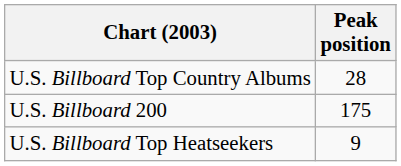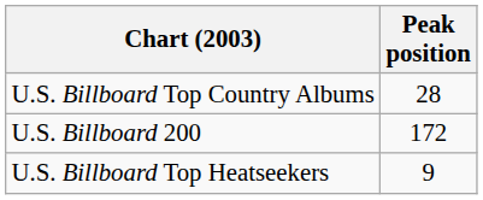 <table class="wikitable">
 <tr>
 <th>Chart (2003)</th>
 <th>Peak<br>position</th>
 </tr>
 <tr>
 <td>U.S. <em>Billboard</em> Top Country Albums</td>
 <td align="center">28</td>
 </tr>
 <tr>
 <td>U.S. <em>Billboard</em> 200</td>
-<td align="center">175</td>
+<td align="center">172</td>
 </tr>
 <tr>
 <td>U.S. <em>Billboard</em> Top Heatseekers</td>
 <td align="center">9</td>
 </tr>
 </table>
